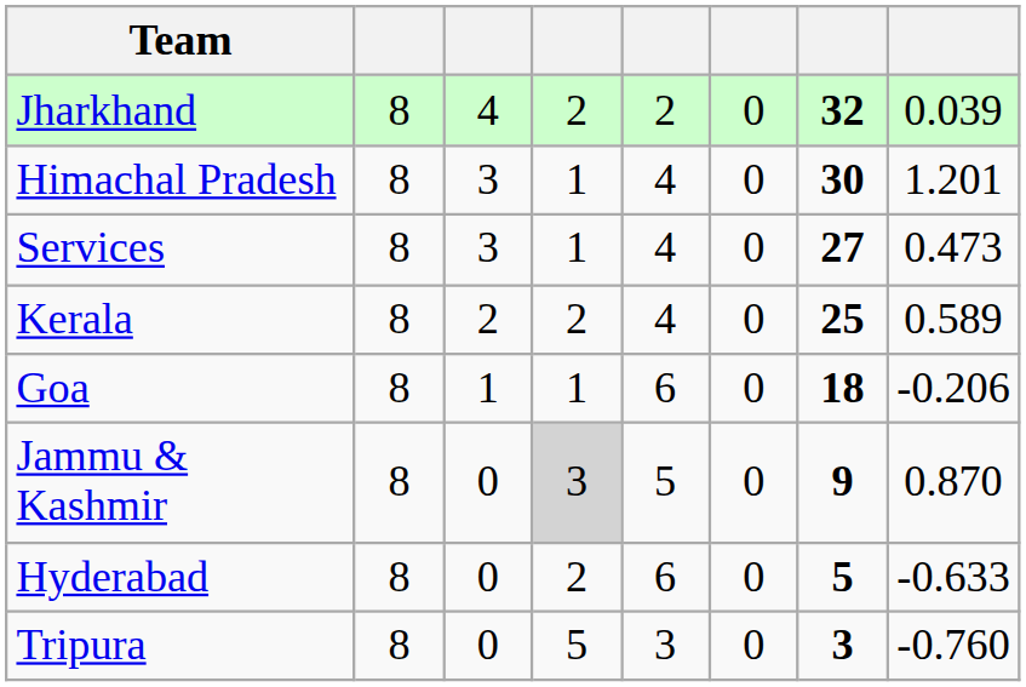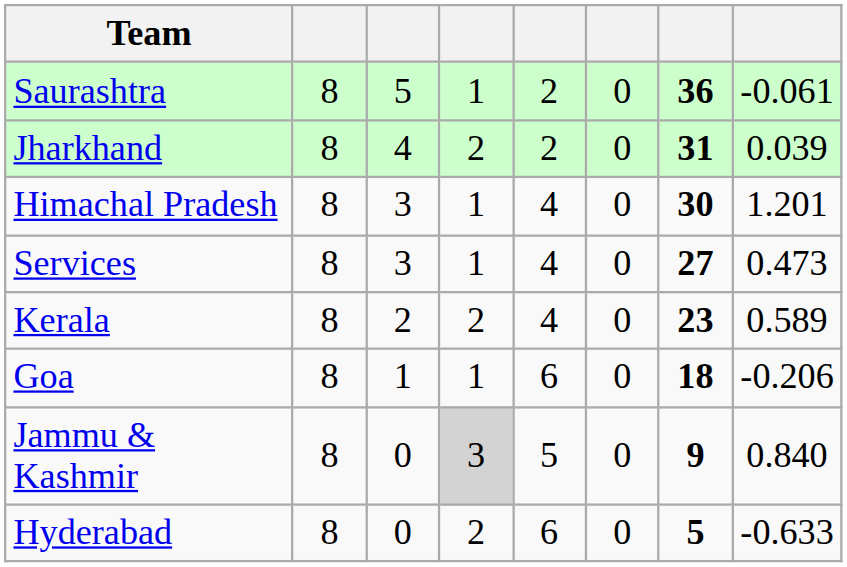 <table class="wikitable" style="text-align:center">
 <tr>
 <th style="width:120px">Team</th>
 <th style="width:25px"></th>
 <th style="width:25px"></th>
 <th style="width:25px"></th>
 <th style="width:25px"></th>
 <th style="width:25px"></th>
 <th style="width:25px"></th>
 <th style="width:40px;"></th>
 </tr>
 <tr style="background:#cfc;">
+<td style="text-align:left"><a href='#'>Saurashtra</a></td>
+<td>8</td>
+<td>5</td>
+<td>1</td>
+<td>2</td>
+<td>0</td>
+<td><strong>36</strong></td>
+<td>-0.061</td>
+</tr>
+<tr style="background:#cfc;">
 <td style="text-align:left"><a href='#'>Jharkhand</a></td>
 <td>8</td>
 <td>4</td>
 <td>2</td>
 <td>2</td>
 <td>0</td>
-<td><strong>32</strong></td>
+<td><strong>31</strong></td>
 <td>0.039</td>
 </tr>
 <tr>
 <td style="text-align:left"><a href='#'>Himachal Pradesh</a></td>
 <td>8</td>
 <td>3</td>
 <td>1</td>
 <td>4</td>
 <td>0</td>
 <td><strong>30</strong></td>
 <td>1.201</td>
 </tr>
 <tr>
 <td style="text-align:left"><a href='#'>Services</a></td>
 <td>8</td>
 <td>3</td>
 <td>1</td>
 <td>4</td>
 <td>0</td>
 <td><strong>27</strong></td>
 <td>0.473</td>
 </tr>
 <tr>
 <td style="text-align:left"><a href='#'>Kerala</a></td>
 <td>8</td>
 <td>2</td>
 <td>2</td>
 <td>4</td>
 <td>0</td>
-<td><strong>25</strong></td>
+<td><strong>23</strong></td>
 <td>0.589</td>
 </tr>
 <tr>
 <td style="text-align:left"><a href='#'>Goa</a></td>
 <td>8</td>
 <td>1</td>
 <td>1</td>
 <td>6</td>
 <td>0</td>
 <td><strong>18</strong></td>
 <td>-0.206</td>
 </tr>
 <tr>
 <td style="text-align:left"><a href='#'>Jammu & Kashmir</a></td>
 <td>8</td>
 <td>0</td>
 <td style="background: lightgrey;">3</td>
 <td>5</td>
 <td>0</td>
 <td><strong>9</strong></td>
-<td>0.870</td>
+<td>0.840</td>
 </tr>
 <tr>
 <td style="text-align:left;"><a href='#'>Hyderabad</a></td>
 <td>8</td>
 <td>0</td>
 <td>2</td>
 <td>6</td>
 <td>0</td>
 <td><strong>5</strong></td>
 <td>-0.633</td>
 </tr>
-<tr>
-<td style="text-align:left"><a href='#'>Tripura</a></td>
-<td>8</td>
-<td>0</td>
-<td>5</td>
-<td>3</td>
-<td>0</td>
-<td><strong>3</strong></td>
-<td>-0.760</td>
-</tr>
 </table>
